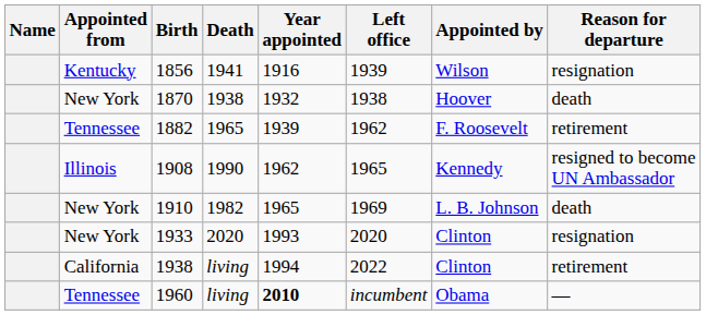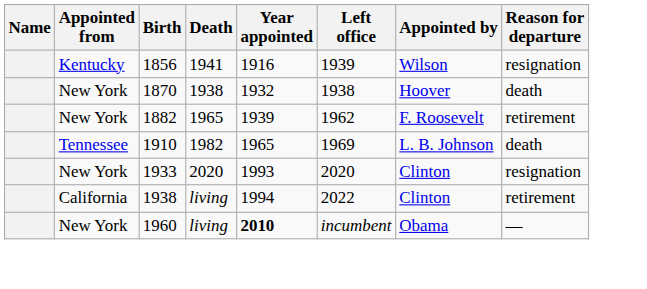 <table class="wikitable sortable collapsible plainrowheaders" border="1">
 <tr>
 <th scope="col">Name</th>
 <th scope="col">Appointed<br>from</th>
 <th scope="col">Birth</th>
 <th scope="col">Death</th>
 <th scope="col">Year<br>appointed</th>
 <th scope="col">Left<br>office</th>
 <th scope="col">Appointed by</th>
 <th scope="col">Reason for<br>departure</th>
 </tr>
 <tr>
 <th scope="row"></th>
 <td><a href='#'>Kentucky</a></td>
 <td>1856</td>
 <td>1941</td>
 <td>1916</td>
 <td>1939</td>
 <td><a href='#'>Wilson</a></td>
 <td>resignation</td>
 </tr>
 <tr>
 <th scope="row"></th>
 <td>New York</td>
 <td>1870</td>
 <td>1938</td>
 <td>1932</td>
 <td>1938</td>
 <td><a href='#'>Hoover</a></td>
 <td>death</td>
 </tr>
 <tr>
 <th scope="row"></th>
-<td><a href='#'>Tennessee</a></td>
+<td>New York</td>
 <td>1882</td>
 <td>1965</td>
 <td>1939</td>
 <td>1962</td>
 <td><a href='#'>F. Roosevelt</a></td>
 <td>retirement</td>
 </tr>
 <tr>
 <th scope="row"></th>
-<td><a href='#'>Illinois</a></td>
-<td>1908</td>
-<td>1990</td>
-<td>1962</td>
-<td>1965</td>
-<td><a href='#'>Kennedy</a></td>
-<td>resigned to become<br><a href='#'>UN Ambassador</a></td>
-</tr>
-<tr>
-<th scope="row"></th>
-<td>New York</td>
+<td><a href='#'>Tennessee</a></td>
 <td>1910</td>
 <td>1982</td>
 <td>1965</td>
 <td>1969</td>
 <td><a href='#'>L. B. Johnson</a></td>
 <td>death</td>
 </tr>
 <tr>
 <th scope="row"></th>
 <td>New York</td>
 <td>1933</td>
 <td>2020</td>
 <td>1993</td>
 <td>2020</td>
 <td><a href='#'>Clinton</a></td>
 <td>resignation</td>
 </tr>
 <tr>
 <th scope="row"></th>
 <td>California</td>
 <td>1938</td>
 <td><em>living</em></td>
 <td>1994</td>
 <td>2022</td>
 <td><a href='#'>Clinton</a></td>
 <td>retirement</td>
 </tr>
 <tr>
 <th scope="row"></th>
-<td><a href='#'>Tennessee</a></td>
+<td>New York</td>
 <td>1960</td>
 <td><em>living</em></td>
 <td><strong>2010</strong></td>
 <td><em>incumbent</em></td>
 <td><a href='#'>Obama</a></td>
 <td>—</td>
 </tr>
 </table>
